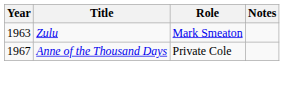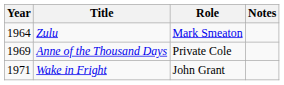 <table class="wikitable">
 <tr>
 <th>Year</th>
 <th>Title</th>
 <th>Role</th>
 <th>Notes</th>
 </tr>
 <tr>
-<td>1963</td>
+<td>1964</td>
 <td><em><a href='#'>Zulu</a></em></td>
 <td><a href='#'>Mark Smeaton</a></td>
 <td></td>
 </tr>
 <tr>
-<td>1967</td>
+<td>1969</td>
 <td><em><a href='#'>Anne of the Thousand Days</a></em></td>
 <td>Private Cole</td>
 <td></td>
 </tr>
+<tr>
+<td>1971</td>
+<td><em><a href='#'>Wake in Fright</a></em></td>
+<td>John Grant</td>
+<td></td>
+</tr>
 </table>
